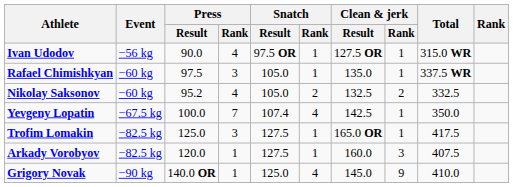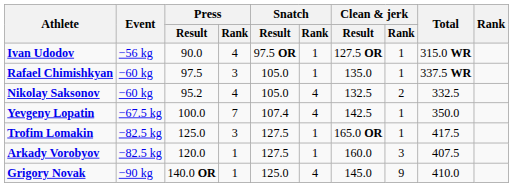 <table class="wikitable" style="font-size:90%">
 <tr>
 <th rowspan="2">Athlete</th>
 <th rowspan="2">Event</th>
 <th colspan="2">Press</th>
 <th colspan="2">Snatch</th>
 <th colspan="2">Clean & jerk</th>
 <th rowspan="2">Total</th>
 <th rowspan="2">Rank</th>
 </tr>
 <tr style="font-size:95%">
 <th>Result</th>
 <th>Rank</th>
 <th>Result</th>
 <th>Rank</th>
 <th>Result</th>
 <th>Rank</th>
 </tr>
 <tr align=center>
 <td align=left><strong><a href='#'>Ivan Udodov</a></strong></td>
 <td align=left><a href='#'>−56 kg</a></td>
 <td>90.0</td>
 <td>4</td>
 <td>97.5 <strong>OR</strong></td>
 <td>1</td>
 <td>127.5 <strong>OR</strong></td>
 <td>1</td>
 <td>315.0 <strong>WR</strong></td>
 <td></td>
 </tr>
 <tr align=center>
 <td align=left><strong><a href='#'>Rafael Chimishkyan</a></strong></td>
 <td align=left><a href='#'>−60 kg</a></td>
 <td>97.5</td>
 <td>3</td>
 <td>105.0</td>
 <td>1</td>
 <td>135.0</td>
 <td>1</td>
 <td>337.5 <strong>WR</strong></td>
 <td></td>
 </tr>
 <tr align=center>
 <td align=left><strong><a href='#'>Nikolay Saksonov</a></strong></td>
 <td align=left><a href='#'>−60 kg</a></td>
 <td>95.2</td>
 <td>4</td>
 <td>105.0</td>
-<td>2</td>
+<td>4</td>
 <td>132.5</td>
 <td>2</td>
 <td>332.5</td>
 <td></td>
 </tr>
 <tr align=center>
 <td align=left><strong><a href='#'>Yevgeny Lopatin</a></strong></td>
 <td align=left><a href='#'>−67.5 kg</a></td>
 <td>100.0</td>
 <td>7</td>
 <td>107.4</td>
 <td>4</td>
 <td>142.5</td>
 <td>1</td>
 <td>350.0</td>
 <td></td>
 </tr>
 <tr align=center>
 <td align=left><strong><a href='#'>Trofim Lomakin</a></strong></td>
 <td align=left><a href='#'>−82.5 kg</a></td>
 <td>125.0</td>
 <td>3</td>
 <td>127.5</td>
 <td>1</td>
 <td>165.0 <strong>OR</strong></td>
 <td>1</td>
 <td>417.5</td>
 <td></td>
 </tr>
 <tr align=center>
 <td align=left><strong><a href='#'>Arkady Vorobyov</a></strong></td>
 <td align=left><a href='#'>−82.5 kg</a></td>
 <td>120.0</td>
 <td>1</td>
 <td>127.5</td>
 <td>1</td>
 <td>160.0</td>
 <td>3</td>
 <td>407.5</td>
 <td></td>
 </tr>
 <tr align=center>
 <td align=left><strong><a href='#'>Grigory Novak</a></strong></td>
 <td align=left><a href='#'>−90 kg</a></td>
 <td>140.0 <strong>OR</strong></td>
 <td>1</td>
 <td>125.0</td>
 <td>4</td>
 <td>145.0</td>
 <td>9</td>
 <td>410.0</td>
 <td></td>
 </tr>
 </table>
